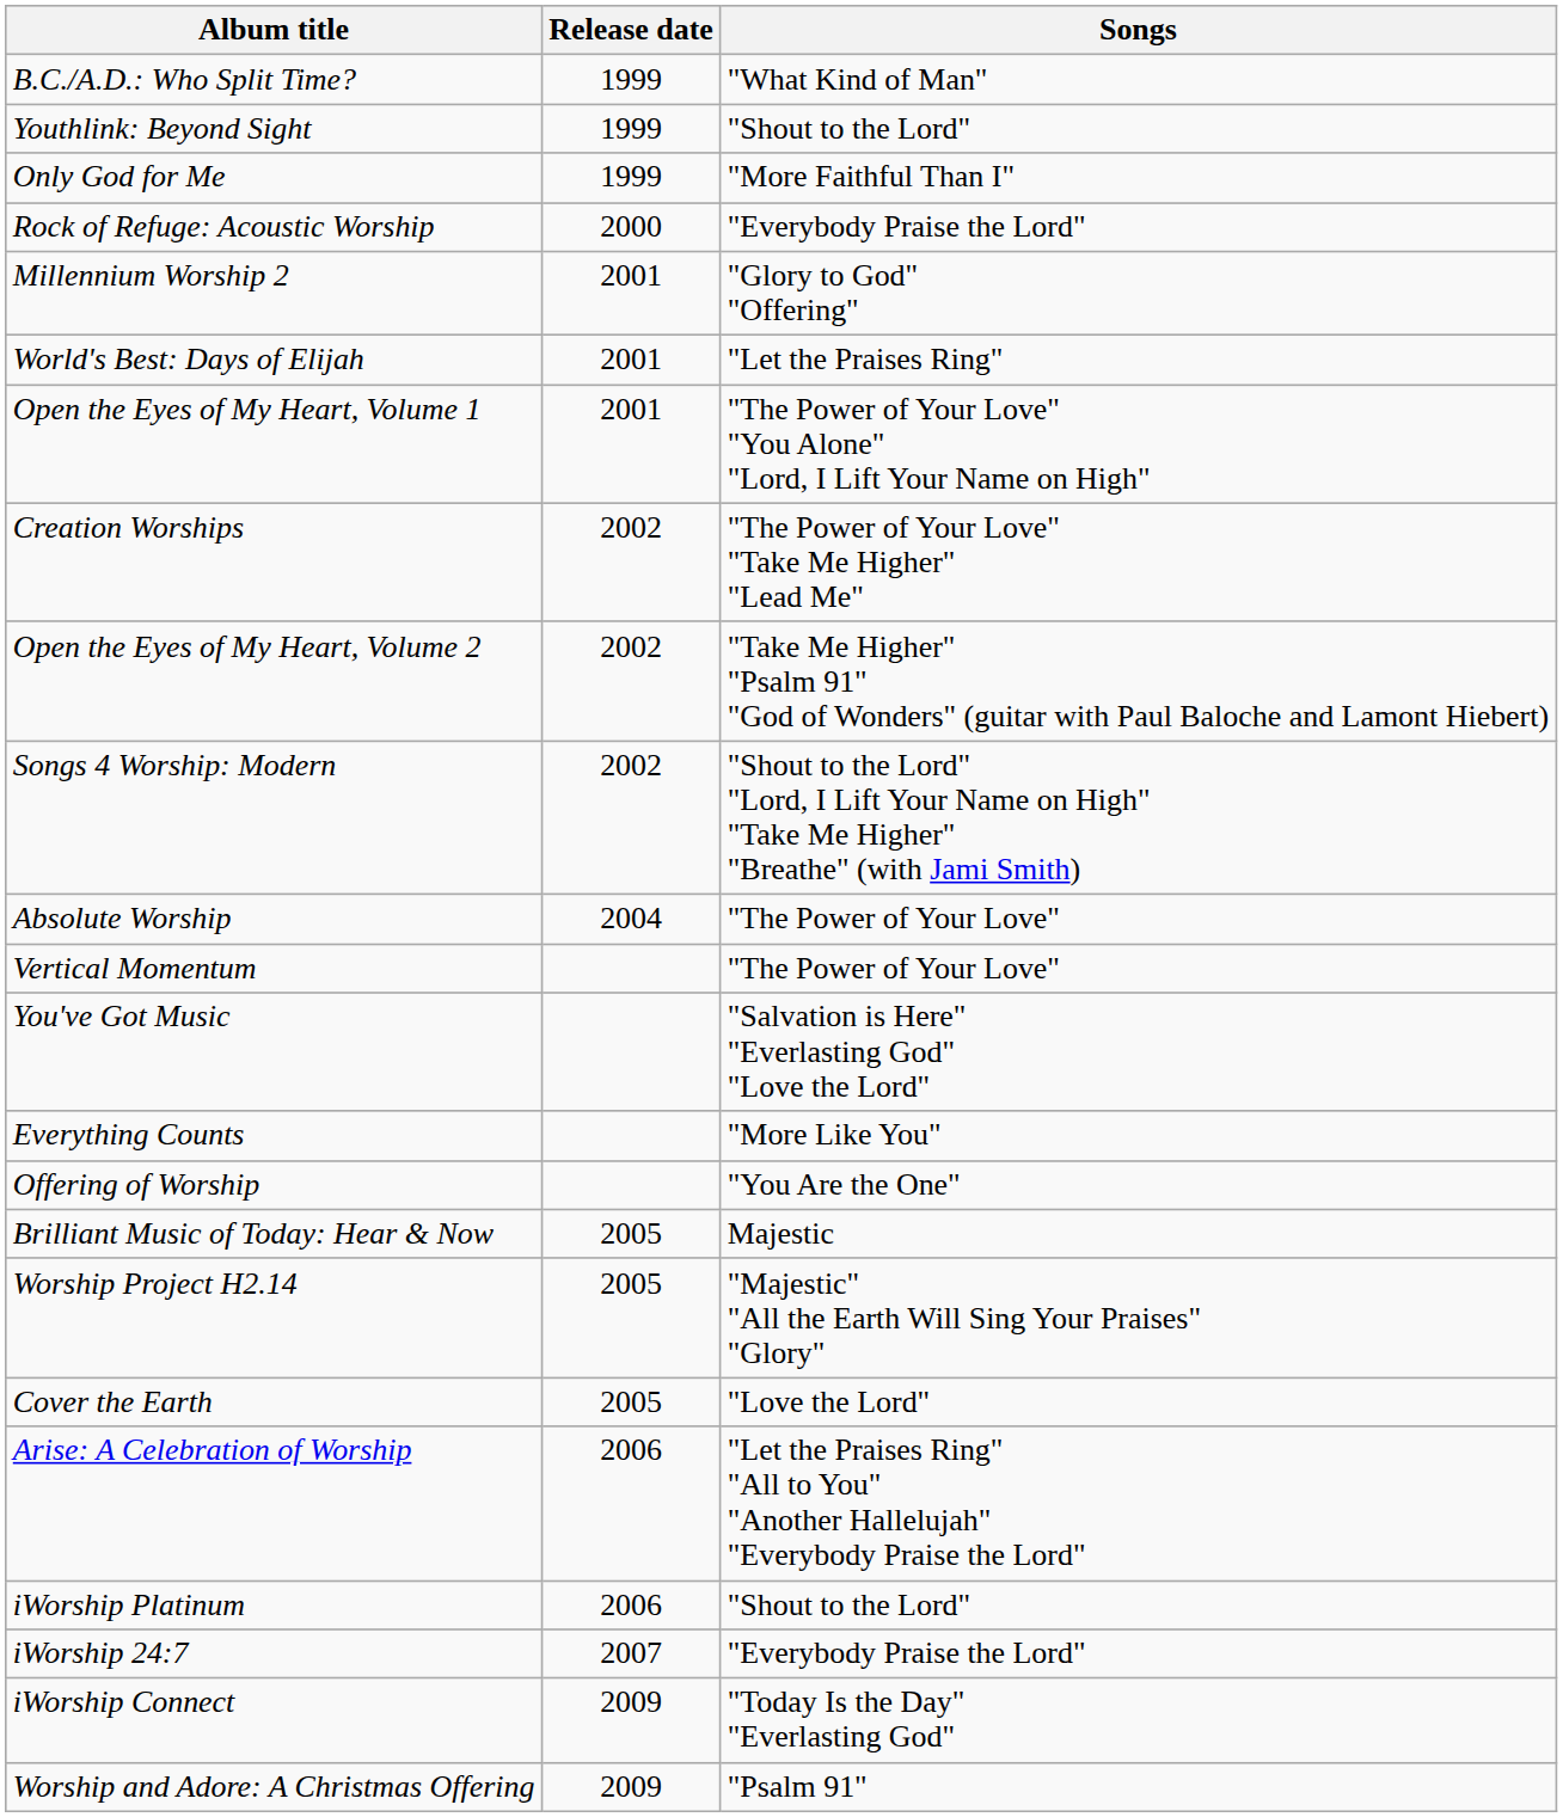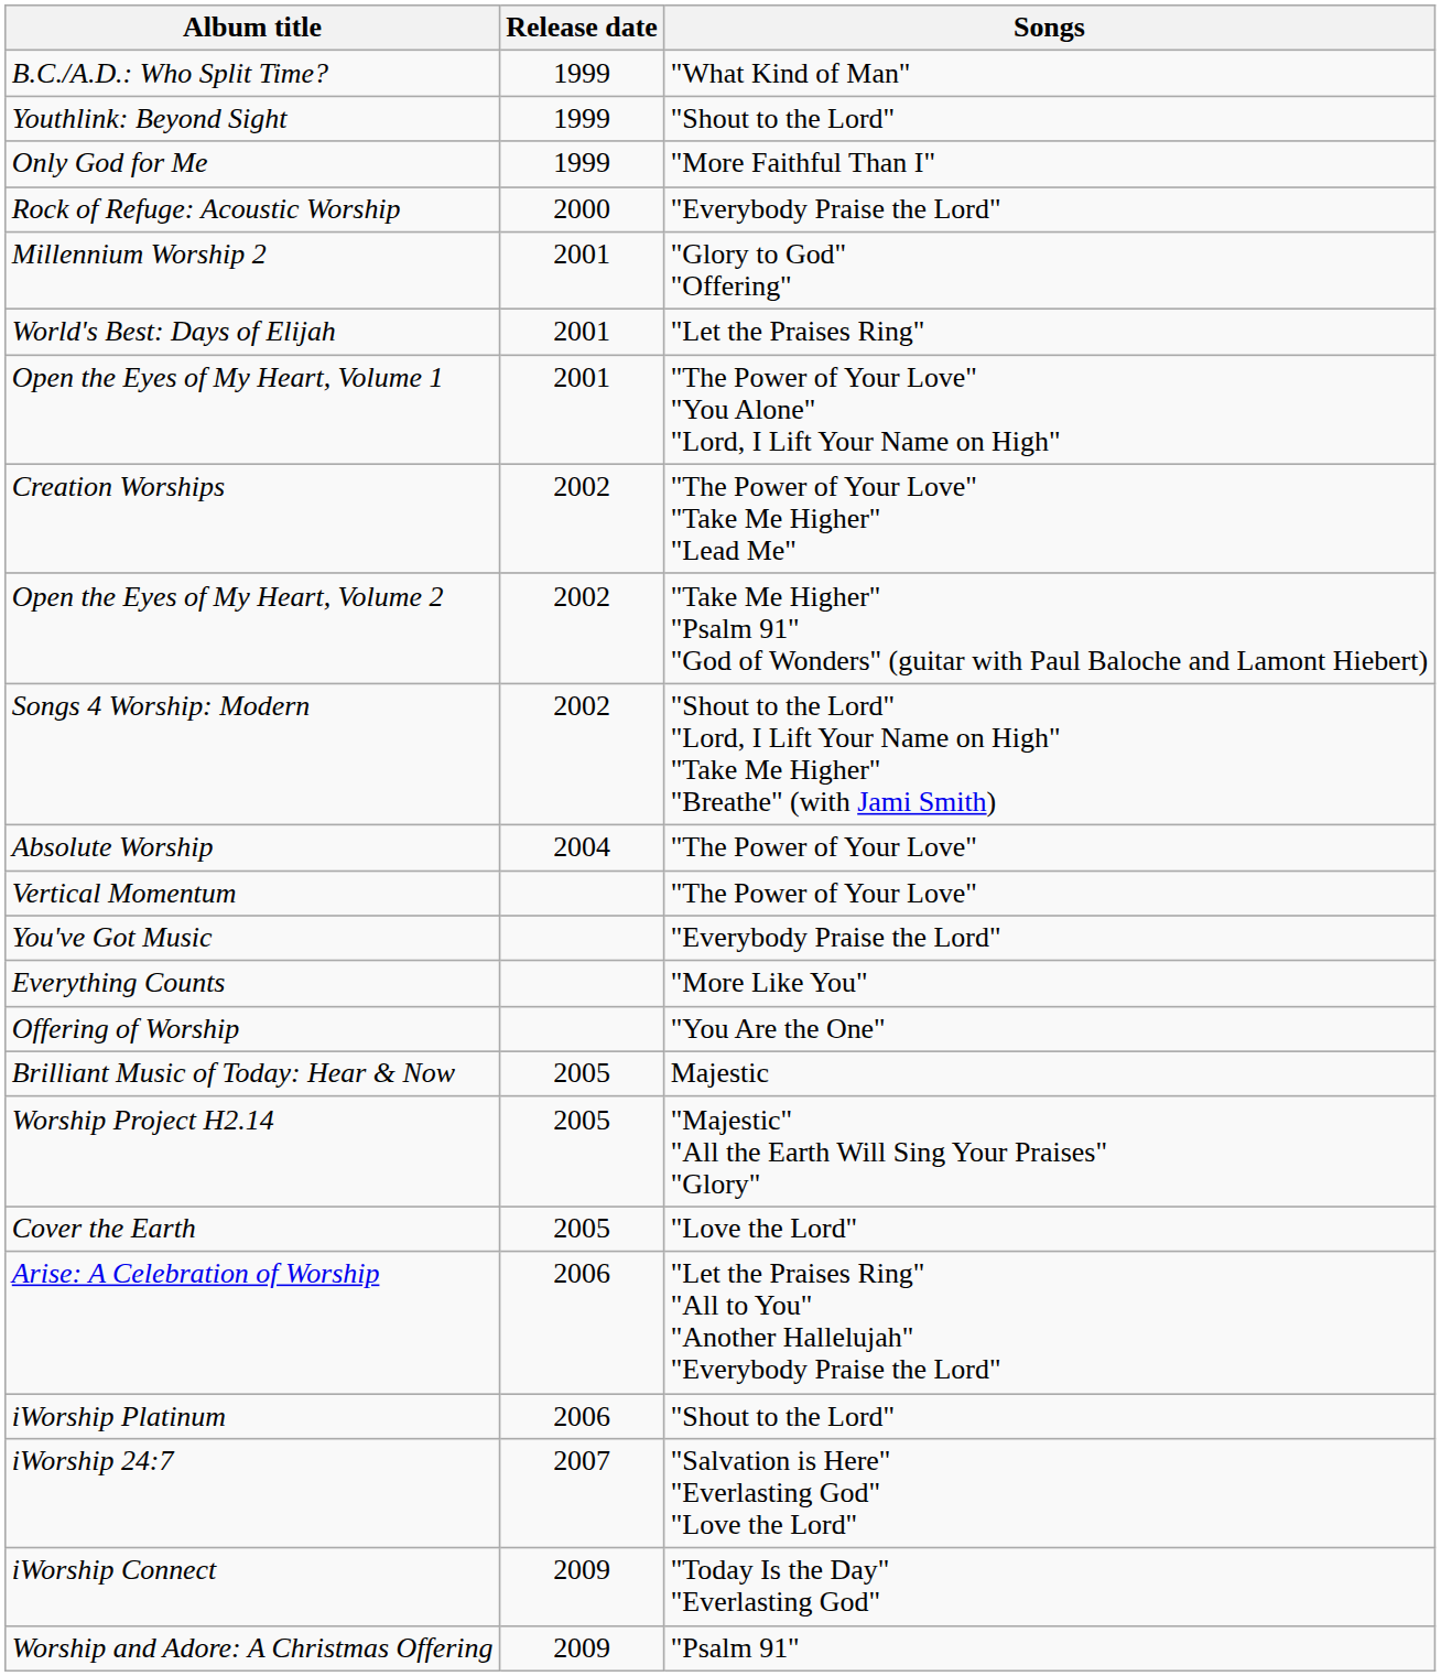 <table class="wikitable">
 <tr>
 <th align="center" valign="top">Album title</th>
 <th align="center" valign="top">Release date</th>
 <th align="center" valign="top">Songs</th>
 </tr>
 <tr>
 <td align="left" valign="top"><em>B.C./A.D.: Who Split Time?</em></td>
 <td align="center" valign="top">1999</td>
 <td align="left" valign="top">"What Kind of Man"</td>
 </tr>
 <tr>
 <td align="left" valign="top"><em>Youthlink: Beyond Sight</em></td>
 <td align="center" valign="top">1999</td>
 <td align="left" valign="top">"Shout to the Lord"</td>
 </tr>
 <tr>
 <td align="left" valign="top"><em>Only God for Me</em></td>
 <td align="center" valign="top">1999</td>
 <td align="left" valign="top">"More Faithful Than I"</td>
 </tr>
 <tr>
 <td align="left" valign="top"><em>Rock of Refuge: Acoustic Worship</em></td>
 <td align="center" valign="top">2000</td>
 <td align="left" valign="top">"Everybody Praise the Lord"</td>
 </tr>
 <tr>
 <td align="left" valign="top"><em>Millennium Worship 2</em></td>
 <td align="center" valign="top">2001</td>
 <td align="left" valign="top">"Glory to God"<br>"Offering"</td>
 </tr>
 <tr>
 <td align="left" valign="top"><em>World's Best: Days of Elijah</em></td>
 <td align="center" valign="top">2001</td>
 <td align="left" valign="top">"Let the Praises Ring"</td>
 </tr>
 <tr>
 <td align="left" valign="top"><em>Open the Eyes of My Heart, Volume 1</em></td>
 <td align="center" valign="top">2001</td>
 <td align="left" valign="top">"The Power of Your Love"<br>"You Alone"<br>"Lord, I Lift Your Name on High"</td>
 </tr>
 <tr>
 <td align="left" valign="top"><em>Creation Worships</em></td>
 <td align="center" valign="top">2002</td>
 <td align="left" valign="top">"The Power of Your Love"<br>"Take Me Higher"<br>"Lead Me"</td>
 </tr>
 <tr>
 <td align="left" valign="top"><em>Open the Eyes of My Heart, Volume 2</em></td>
 <td align="center" valign="top">2002</td>
 <td align="left" valign="top">"Take Me Higher"<br>"Psalm 91"<br>"God of Wonders" (guitar with Paul Baloche and Lamont Hiebert)</td>
 </tr>
 <tr>
 <td align="left" valign="top"><em>Songs 4 Worship: Modern</em></td>
 <td align="center" valign="top">2002</td>
 <td align="left" valign="top">"Shout to the Lord"<br>"Lord, I Lift Your Name on High"<br>"Take Me Higher"<br>"Breathe" (with <a href='#'>Jami Smith</a>)</td>
 </tr>
 <tr>
 <td align="left" valign="top"><em>Absolute Worship</em></td>
 <td align="center" valign="top">2004</td>
 <td align="left" valign="top">"The Power of Your Love"</td>
 </tr>
 <tr>
 <td align="left" valign="top"><em>Vertical Momentum</em></td>
 <td align="center" valign="top"></td>
 <td align="left" valign="top">"The Power of Your Love"</td>
 </tr>
 <tr>
 <td align="left" valign="top"><em>You've Got Music</em></td>
 <td align="center" valign="top"></td>
-<td align="left" valign="top">"Salvation is Here"<br>"Everlasting God"<br>"Love the Lord"</td>
+<td align="left" valign="top">"Everybody Praise the Lord"</td>
 </tr>
 <tr>
 <td align="left" valign="top"><em>Everything Counts</em></td>
 <td align="center" valign="top"></td>
 <td align="left" valign="top">"More Like You"</td>
 </tr>
 <tr>
 <td align="left" valign="top"><em>Offering of Worship</em></td>
 <td align="center" valign="top"></td>
 <td align="left" valign="top">"You Are the One"</td>
 </tr>
 <tr>
 <td align="left" valign="top"><em>Brilliant Music of Today: Hear & Now</em></td>
 <td align="center" valign="top">2005</td>
 <td align="left" valign="top">Majestic</td>
 </tr>
 <tr>
 <td align="left" valign="top"><em>Worship Project H2.14</em></td>
 <td align="center" valign="top">2005</td>
 <td align="left" valign="top">"Majestic"<br>"All the Earth Will Sing Your Praises"<br>"Glory"</td>
 </tr>
 <tr>
 <td align="left" valign="top"><em>Cover the Earth</em></td>
 <td align="center" valign="top">2005</td>
 <td align="left" valign="top">"Love the Lord"</td>
 </tr>
 <tr>
 <td align="left" valign="top"><em><a href='#'>Arise: A Celebration of Worship</a></em></td>
 <td align="center" valign="top">2006</td>
 <td align="left" valign="top">"Let the Praises Ring"<br>"All to You"<br>"Another Hallelujah"<br>"Everybody Praise the Lord"</td>
 </tr>
 <tr>
 <td align="left" valign="top"><em>iWorship Platinum</em></td>
 <td align="center" valign="top">2006</td>
 <td align="left" valign="top">"Shout to the Lord"</td>
 </tr>
 <tr>
 <td align="left" valign="top"><em>iWorship 24:7</em></td>
 <td align="center" valign="top">2007</td>
-<td align="left" valign="top">"Everybody Praise the Lord"</td>
+<td align="left" valign="top">"Salvation is Here"<br>"Everlasting God"<br>"Love the Lord"</td>
 </tr>
 <tr>
 <td align="left" valign="top"><em>iWorship Connect</em></td>
 <td align="center" valign="top">2009</td>
 <td align="left" valign="top">"Today Is the Day"<br>"Everlasting God"</td>
 </tr>
 <tr>
 <td align="left" valign="top"><em>Worship and Adore: A Christmas Offering</em></td>
 <td align="center" valign="top">2009</td>
 <td align="left" valign="top">"Psalm 91"</td>
 </tr>
 </table>
